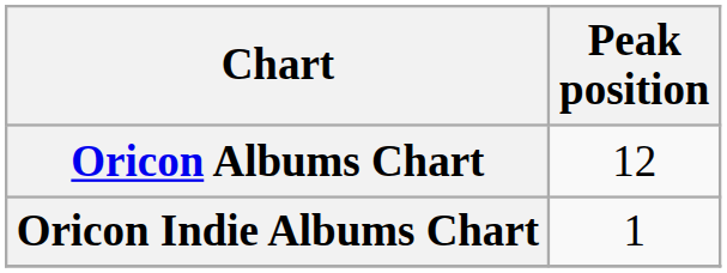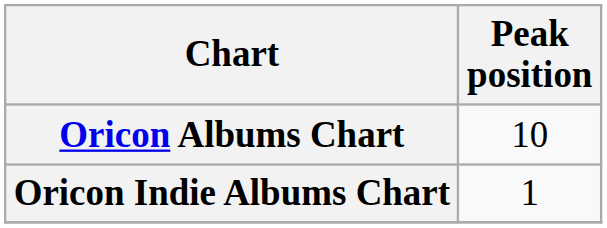 <table class="wikitable sortable plainrowheaders" style="text-align:center">
 <tr>
 <th scope="col">Chart</th>
 <th scope="col">Peak<br>position</th>
 </tr>
 <tr>
 <th scope="row"><a href='#'>Oricon</a> Albums Chart</th>
-<td>12</td>
+<td>10</td>
 </tr>
 <tr>
 <th scope="row">Oricon Indie Albums Chart</th>
 <td>1</td>
 </tr>
 <tr>
 </tr>
 </table>
